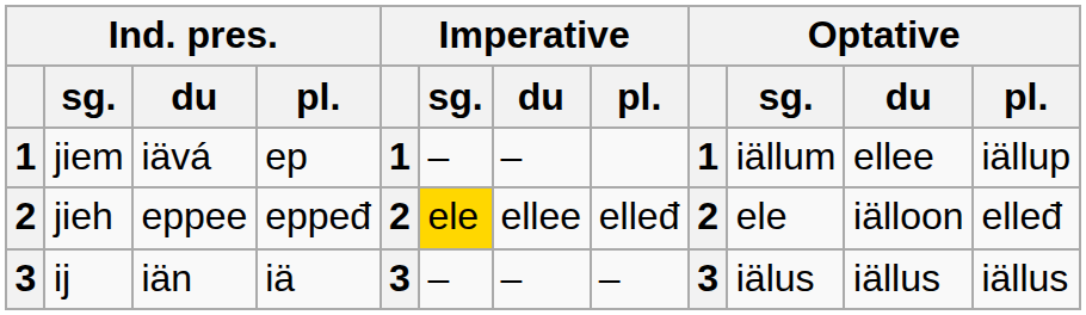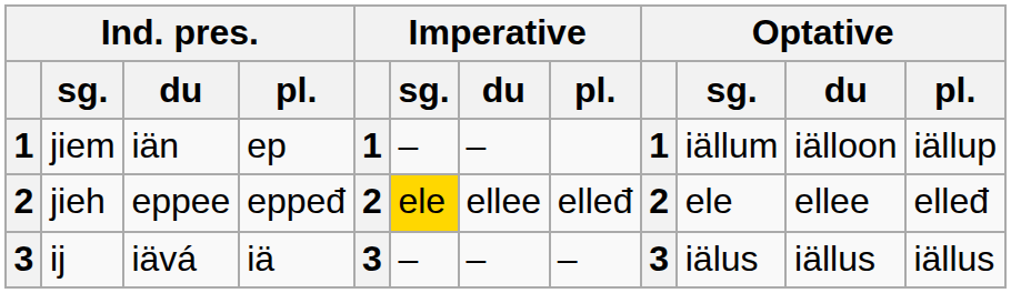 <table class="wikitable">
 <tr>
 <th colspan="4">Ind. pres.</th>
 <th colspan="4">Imperative</th>
 <th colspan="4">Optative</th>
 </tr>
 <tr>
 <th></th>
 <th>sg.</th>
 <th>du</th>
 <th>pl.</th>
 <th></th>
 <th>sg.</th>
 <th>du</th>
 <th>pl.</th>
 <th></th>
 <th>sg.</th>
 <th>du</th>
 <th>pl.</th>
 </tr>
 <tr>
 <th>1</th>
 <td>jiem</td>
-<td>iävá</td>
+<td>iän</td>
 <td>ep</td>
 <th>1</th>
 <td>–</td>
 <td>–</td>
 <td –></td>
 <th>1</th>
 <td>iällum</td>
-<td>ellee</td>
+<td>iälloon</td>
 <td>iällup</td>
 </tr>
 <tr>
 <th>2</th>
 <td>jieh</td>
 <td>eppee</td>
 <td>eppeđ</td>
 <th>2</th>
 <td style="background: gold;">ele</td>
 <td>ellee</td>
 <td>elleđ</td>
 <th>2</th>
 <td>ele</td>
-<td>iälloon</td>
+<td>ellee</td>
 <td>elleđ</td>
 </tr>
 <tr>
 <th>3</th>
 <td>ij</td>
-<td>iän</td>
+<td>iävá</td>
 <td>iä</td>
 <th>3</th>
 <td>–</td>
 <td>–</td>
 <td>–</td>
 <th>3</th>
 <td>iälus</td>
 <td>iällus</td>
 <td>iällus</td>
 </tr>
 </table>
